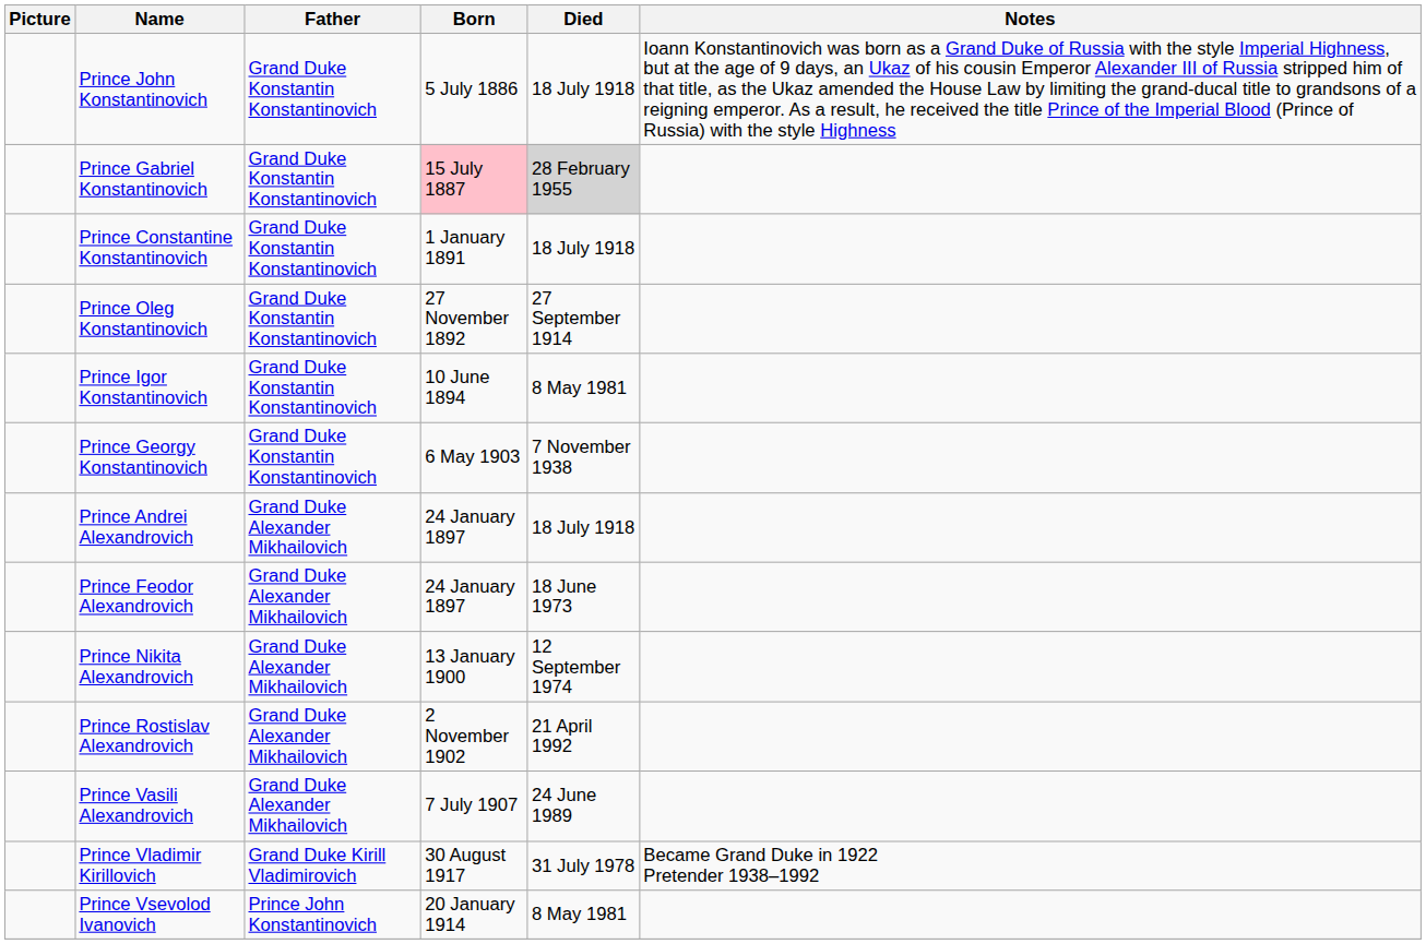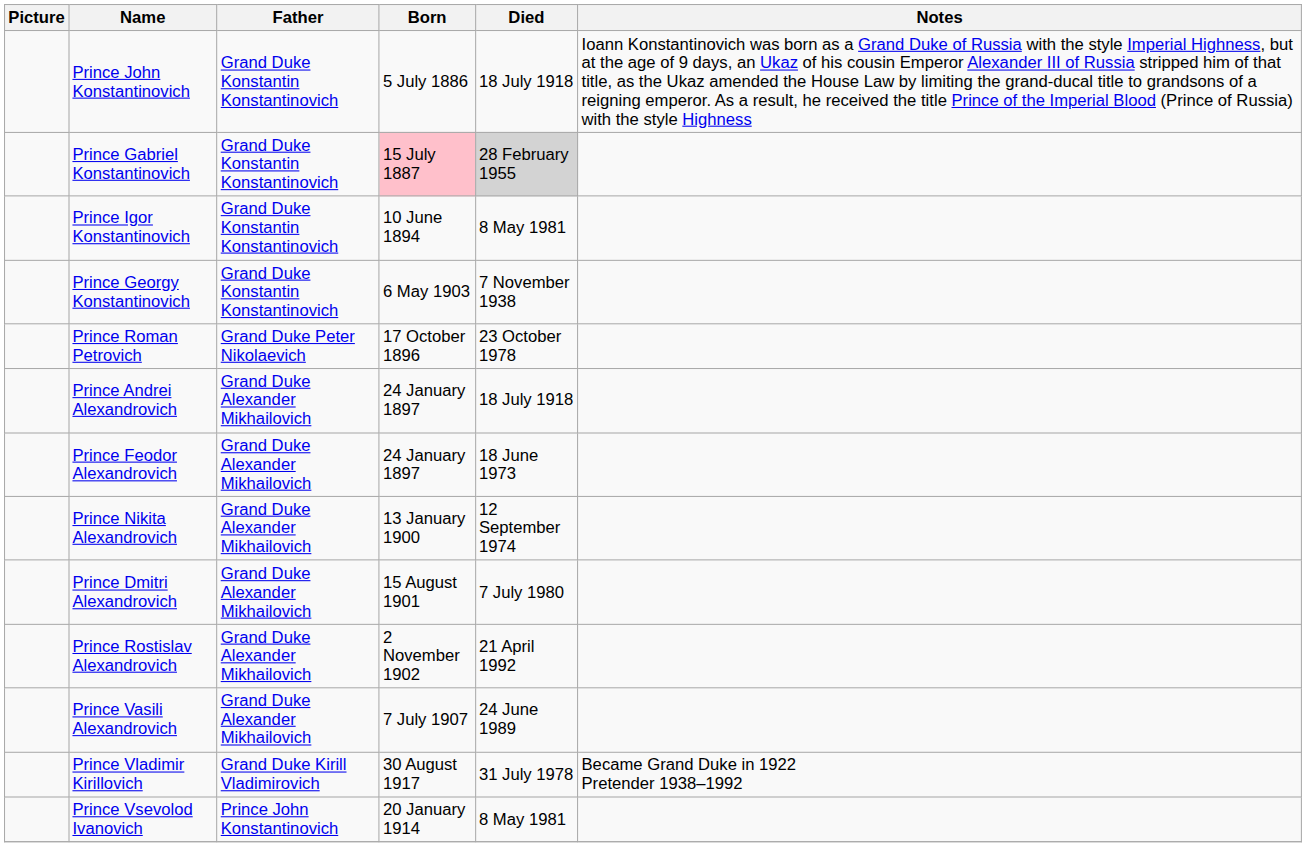 <table class="sortable wikitable">
 <tr>
 <th>Picture</th>
 <th>Name</th>
 <th>Father</th>
 <th>Born</th>
 <th>Died</th>
 <th>Notes</th>
 </tr>
 <tr>
 <td></td>
 <td><a href='#'>Prince John Konstantinovich</a></td>
 <td><a href='#'>Grand Duke Konstantin Konstantinovich</a></td>
 <td>5 July 1886</td>
 <td>18 July 1918</td>
 <td>Ioann Konstantinovich was born as a <a href='#'>Grand Duke of Russia</a> with the style <a href='#'>Imperial Highness</a>, but at the age of 9 days, an <a href='#'>Ukaz</a> of his cousin Emperor <a href='#'>Alexander III of Russia</a> stripped him of that title, as the Ukaz amended the House Law by limiting the grand-ducal title to grandsons of a reigning emperor. As a result, he received the title <a href='#'>Prince of the Imperial Blood</a> (Prince of Russia) with the style <a href='#'>Highness</a></td>
 </tr>
 <tr>
 <td></td>
 <td><a href='#'>Prince Gabriel Konstantinovich</a></td>
 <td><a href='#'>Grand Duke Konstantin Konstantinovich</a></td>
 <td style="background: pink;">15 July 1887</td>
 <td style="background: lightgrey;">28 February 1955</td>
 <td></td>
 </tr>
 <tr>
 <td></td>
-<td><a href='#'>Prince Constantine Konstantinovich</a></td>
-<td><a href='#'>Grand Duke Konstantin Konstantinovich</a></td>
-<td>1 January 1891</td>
-<td>18 July 1918</td>
-<td></td>
-</tr>
-<tr>
-<td></td>
-<td><a href='#'>Prince Oleg Konstantinovich</a></td>
-<td><a href='#'>Grand Duke Konstantin Konstantinovich</a></td>
-<td>27 November 1892</td>
-<td>27 September 1914</td>
-<td></td>
-</tr>
-<tr>
-<td></td>
 <td><a href='#'>Prince Igor Konstantinovich</a></td>
 <td><a href='#'>Grand Duke Konstantin Konstantinovich</a></td>
 <td>10 June 1894</td>
 <td>8 May 1981</td>
 <td></td>
 </tr>
 <tr>
 <td></td>
 <td><a href='#'>Prince Georgy Konstantinovich</a></td>
 <td><a href='#'>Grand Duke Konstantin Konstantinovich</a></td>
 <td>6 May 1903</td>
 <td>7 November 1938</td>
+<td></td>
+</tr>
+<tr>
+<td></td>
+<td><a href='#'>Prince Roman Petrovich</a></td>
+<td><a href='#'>Grand Duke Peter Nikolaevich</a></td>
+<td>17 October 1896</td>
+<td>23 October 1978</td>
 <td></td>
 </tr>
 <tr>
 <td></td>
 <td><a href='#'>Prince Andrei Alexandrovich</a></td>
 <td><a href='#'>Grand Duke Alexander Mikhailovich</a></td>
 <td>24 January 1897</td>
 <td>18 July 1918</td>
 <td></td>
 </tr>
 <tr>
 <td></td>
 <td><a href='#'>Prince Feodor Alexandrovich</a></td>
 <td><a href='#'>Grand Duke Alexander Mikhailovich</a></td>
 <td>24 January 1897</td>
 <td>18 June 1973</td>
 <td></td>
 </tr>
 <tr>
 <td></td>
 <td><a href='#'>Prince Nikita Alexandrovich</a></td>
 <td><a href='#'>Grand Duke Alexander Mikhailovich</a></td>
 <td>13 January 1900</td>
 <td>12 September 1974</td>
+<td></td>
+</tr>
+<tr>
+<td></td>
+<td><a href='#'>Prince Dmitri Alexandrovich</a></td>
+<td><a href='#'>Grand Duke Alexander Mikhailovich</a></td>
+<td>15 August 1901</td>
+<td>7 July 1980</td>
 <td></td>
 </tr>
 <tr>
 <td></td>
 <td><a href='#'>Prince Rostislav Alexandrovich</a></td>
 <td><a href='#'>Grand Duke Alexander Mikhailovich</a></td>
 <td>2 November 1902</td>
 <td>21 April 1992</td>
 <td></td>
 </tr>
 <tr>
 <td></td>
 <td><a href='#'>Prince Vasili Alexandrovich</a></td>
 <td><a href='#'>Grand Duke Alexander Mikhailovich</a></td>
 <td>7 July 1907</td>
 <td>24 June 1989</td>
 <td></td>
 </tr>
 <tr>
 <td></td>
 <td><a href='#'>Prince Vladimir Kirillovich</a></td>
 <td><a href='#'>Grand Duke Kirill Vladimirovich</a></td>
 <td>30 August 1917</td>
 <td>31 July 1978</td>
 <td>Became Grand Duke in 1922<br>Pretender 1938–1992</td>
 </tr>
 <tr>
 <td></td>
 <td><a href='#'>Prince Vsevolod Ivanovich</a></td>
 <td><a href='#'>Prince John Konstantinovich</a></td>
 <td>20 January 1914</td>
 <td>8 May 1981</td>
 <td></td>
 </tr>
 <tr>
 </tr>
 </table>
